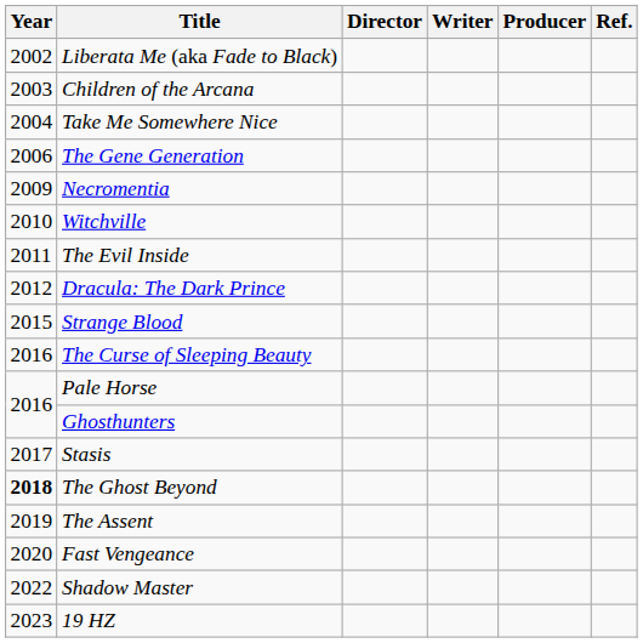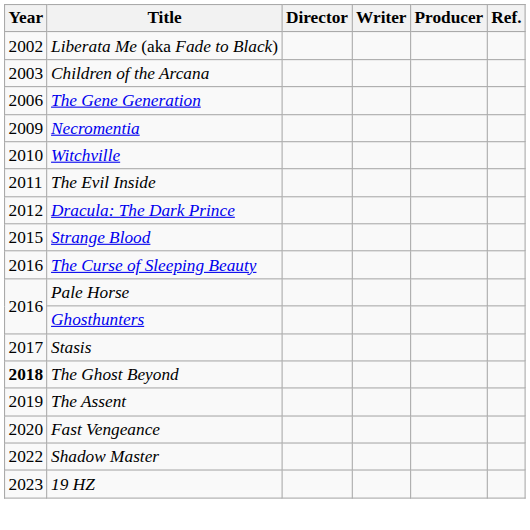 <table class="wikitable">
 <tr>
 <th>Year</th>
 <th>Title</th>
 <th>Director</th>
 <th>Writer</th>
 <th>Producer</th>
 <th>Ref.</th>
 </tr>
 <tr>
 <td>2002</td>
 <td><em>Liberata Me</em> (aka <em>Fade to Black</em>)</td>
 <td></td>
 <td></td>
 <td></td>
 <td></td>
 </tr>
 <tr>
 <td>2003</td>
 <td><em>Children of the Arcana</em></td>
-<td></td>
-<td></td>
-<td></td>
-<td></td>
-</tr>
-<tr>
-<td>2004</td>
-<td><em>Take Me Somewhere Nice</em></td>
 <td></td>
 <td></td>
 <td></td>
 <td></td>
 </tr>
 <tr>
 <td>2006</td>
 <td><em><a href='#'>The Gene Generation</a></em></td>
 <td></td>
 <td></td>
 <td></td>
 <td></td>
 </tr>
 <tr>
 <td>2009</td>
 <td><em><a href='#'>Necromentia</a></em></td>
 <td></td>
 <td></td>
 <td></td>
 <td></td>
 </tr>
 <tr>
 <td>2010</td>
 <td><em><a href='#'>Witchville</a></em></td>
 <td></td>
 <td></td>
 <td></td>
 <td></td>
 </tr>
 <tr>
 <td>2011</td>
 <td><em>The Evil Inside</em></td>
 <td></td>
 <td></td>
 <td></td>
 <td></td>
 </tr>
 <tr>
 <td>2012</td>
 <td><em><a href='#'>Dracula: The Dark Prince</a></em></td>
 <td></td>
 <td></td>
 <td></td>
 <td></td>
 </tr>
 <tr>
 <td>2015</td>
 <td><em><a href='#'>Strange Blood</a></em></td>
 <td></td>
 <td></td>
 <td></td>
 <td></td>
 </tr>
 <tr>
 <td>2016</td>
 <td><em><a href='#'>The Curse of Sleeping Beauty</a></em></td>
 <td></td>
 <td></td>
 <td></td>
 <td></td>
 </tr>
 <tr>
 <td rowspan=2>2016</td>
 <td><em>Pale Horse</em></td>
 <td></td>
 <td></td>
 <td></td>
 <td></td>
 </tr>
 <tr>
 <td><em><a href='#'>Ghosthunters</a></em></td>
 <td></td>
 <td></td>
 <td></td>
 <td></td>
 </tr>
 <tr>
 <td>2017</td>
 <td><em>Stasis</em></td>
 <td></td>
 <td></td>
 <td></td>
 <td></td>
 </tr>
 <tr>
 <td><strong>2018</strong></td>
 <td><em>The Ghost Beyond</em></td>
 <td></td>
 <td></td>
 <td></td>
 <td></td>
 </tr>
 <tr>
 <td>2019</td>
 <td><em>The Assent</em></td>
 <td></td>
 <td></td>
 <td></td>
 <td></td>
 </tr>
 <tr>
 <td>2020</td>
 <td><em>Fast Vengeance</em></td>
 <td></td>
 <td></td>
 <td></td>
 <td></td>
 </tr>
 <tr>
 <td>2022</td>
 <td><em>Shadow Master</em></td>
 <td></td>
 <td></td>
 <td></td>
 <td></td>
 </tr>
 <tr>
 <td>2023</td>
 <td><em>19 HZ</em></td>
 <td></td>
 <td></td>
 <td></td>
 <td></td>
 </tr>
 </table>
